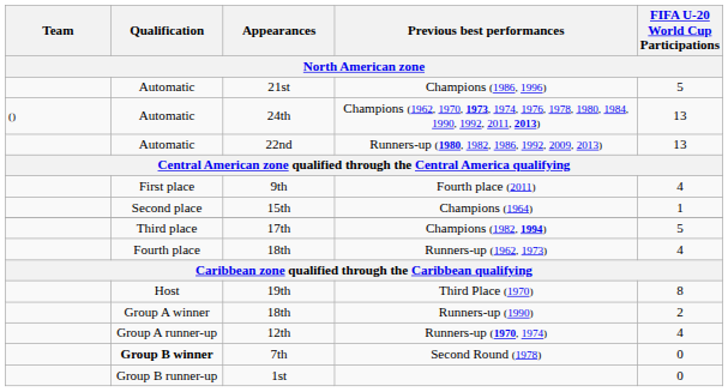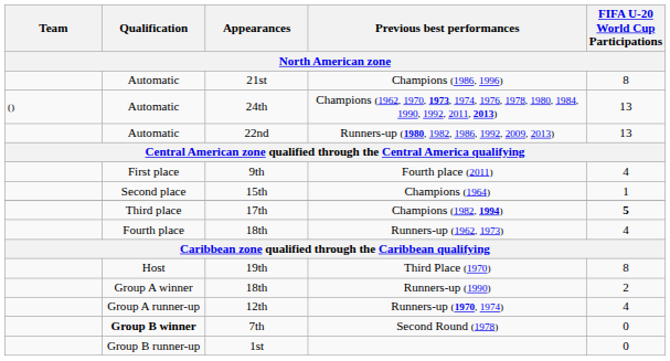 <table class="wikitable">
 <tr>
 <th width=135px>Team</th>
 <th width=135px>Qualification</th>
 <th width=135px>Appearances</th>
 <th width=405px>Previous best performances</th>
 <th width=90px><a href='#'>FIFA U-20 World Cup</a><br> Participations</th>
 </tr>
 <tr>
 <th colspan=5><a href='#'>North American zone</a></th>
 </tr>
 <tr>
 <td align=left></td>
 <td align=center>Automatic</td>
 <td align=center>21st</td>
 <td align=center>Champions <small>(<a href='#'>1986</a>, <a href='#'>1996</a>)</small></td>
-<td align=center>5</td>
+<td align=center>8</td>
 </tr>
 <tr>
 <td align=left> <small>()</small></td>
 <td align=center>Automatic</td>
 <td align=center>24th</td>
 <td align=center>Champions <small>(<a href='#'>1962</a>, <a href='#'>1970</a>, <strong><a href='#'>1973</a></strong>, <a href='#'>1974</a>, <a href='#'>1976</a>, <a href='#'>1978</a>, <a href='#'>1980</a>, <a href='#'>1984</a>, <a href='#'>1990</a>, <a href='#'>1992</a>, <a href='#'>2011</a>, <strong><a href='#'>2013</a></strong>)</small></td>
 <td align=center>13</td>
 </tr>
 <tr>
 <td align=left></td>
 <td align=center>Automatic</td>
 <td align=center>22nd</td>
 <td align=center>Runners-up <small>(<strong><a href='#'>1980</a></strong>, <a href='#'>1982</a>, <a href='#'>1986</a>, <a href='#'>1992</a>, <a href='#'>2009</a>, <a href='#'>2013</a>)</small></td>
 <td align=center>13</td>
 </tr>
 <tr>
 <th colspan=5><a href='#'>Central American zone</a> qualified through the <a href='#'>Central America qualifying</a></th>
 </tr>
 <tr>
 <td align=left></td>
 <td align=center>First place</td>
 <td align=center>9th</td>
 <td align=center>Fourth place <small>(<a href='#'>2011</a>)</small></td>
 <td align=center>4</td>
 </tr>
 <tr>
 <td align=left></td>
 <td align=center>Second place</td>
 <td align=center>15th</td>
 <td align=center>Champions <small>(<a href='#'>1964</a>)</small></td>
 <td align=center>1</td>
 </tr>
 <tr>
 </tr>
 <tr>
 <td align=left></td>
 <td align=center>Third place</td>
 <td align=center>17th</td>
 <td align=center>Champions <small>(<a href='#'>1982</a>, <strong><a href='#'>1994</a></strong>)</small></td>
-<td align=center>5</td>
+<td align=center><strong>5</strong></td>
 </tr>
 <tr>
 <td align=left></td>
 <td align=center>Fourth place</td>
 <td align=center>18th</td>
 <td align=center>Runners-up <small>(<a href='#'>1962</a>, <a href='#'>1973</a>)</small></td>
 <td align=center>4</td>
 </tr>
 <tr>
 <th colspan=5><a href='#'>Caribbean zone</a> qualified through the <a href='#'>Caribbean qualifying</a></th>
 </tr>
 <tr>
 <td align=left></td>
 <td align=center>Host</td>
 <td align=center>19th</td>
 <td align=center>Third Place <small>(<a href='#'>1970</a>)</small></td>
 <td align=center>8</td>
 </tr>
 <tr>
 <td align=left></td>
 <td align=center>Group A winner</td>
 <td align=center>18th</td>
 <td align=center>Runners-up <small>(<a href='#'>1990</a>)</small></td>
 <td align=center>2</td>
 </tr>
 <tr>
 <td align=left></td>
 <td align=center>Group A runner-up</td>
 <td align=center>12th</td>
 <td align=center>Runners-up <small>(<strong><a href='#'>1970</a></strong>, <a href='#'>1974</a>)</small></td>
 <td align=center>4</td>
 </tr>
 <tr>
 <td align=left></td>
 <td align=center><strong>Group B winner</strong></td>
 <td align=center>7th</td>
 <td align=center>Second Round <small>(<a href='#'>1978</a>)</small></td>
 <td align=center>0</td>
 </tr>
 <tr>
 <td align=left></td>
 <td align=center>Group B runner-up</td>
 <td align=center>1st</td>
 <td align=center></td>
 <td align=center>0</td>
 </tr>
 </table>
